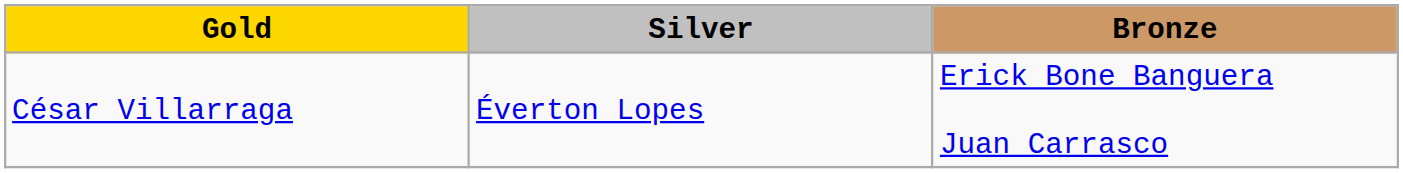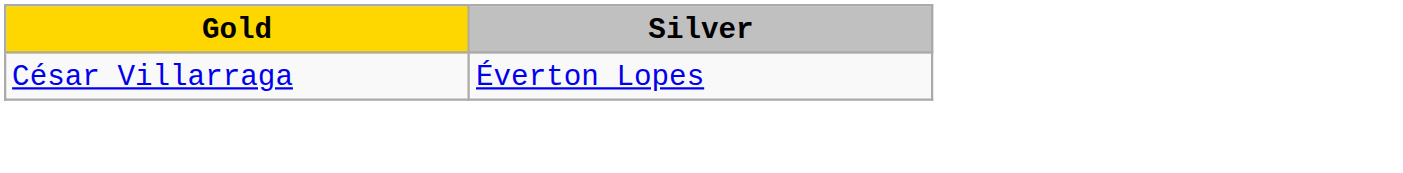 <table class="wikitable" style="text-align:left">
 <tr align="center">
 <td width=200 bgcolor=gold><strong>Gold</strong></td>
 <td width=200 bgcolor=silver><strong>Silver</strong></td>
-<td width=200 bgcolor=CC9966><strong>Bronze</strong></td>
 </tr>
 <tr>
 <td><a href='#'>César Villarraga</a><br></td>
 <td><a href='#'>Éverton Lopes</a><br></td>
-<td><a href='#'>Erick Bone Banguera</a><br><br><a href='#'>Juan Carrasco</a><br></td>
 </tr>
 </table>
